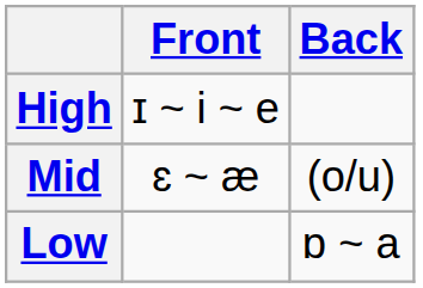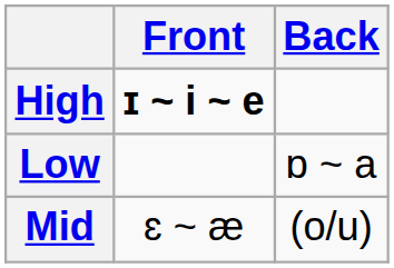 <table class="wikitable" style=text-align:center>
 <tr>
 <th></th>
 <th><a href='#'>Front</a></th>
 <th><a href='#'>Back</a></th>
 </tr>
 <tr>
 <th><a href='#'>High</a></th>
-<td>ɪ ~ i ~ e</td>
+<td><strong>ɪ ~ i ~ e</strong></td>
 <td></td>
+</tr>
+<tr>
+<th><a href='#'>Low</a></th>
+<td></td>
+<td>ɒ ~ a</td>
 </tr>
 <tr>
 <th><a href='#'>Mid</a></th>
 <td>ɛ ~ æ</td>
 <td>(o/u)</td>
 </tr>
-<tr>
-<th><a href='#'>Low</a></th>
-<td></td>
-<td>ɒ ~ a</td>
-</tr>
 </table>
